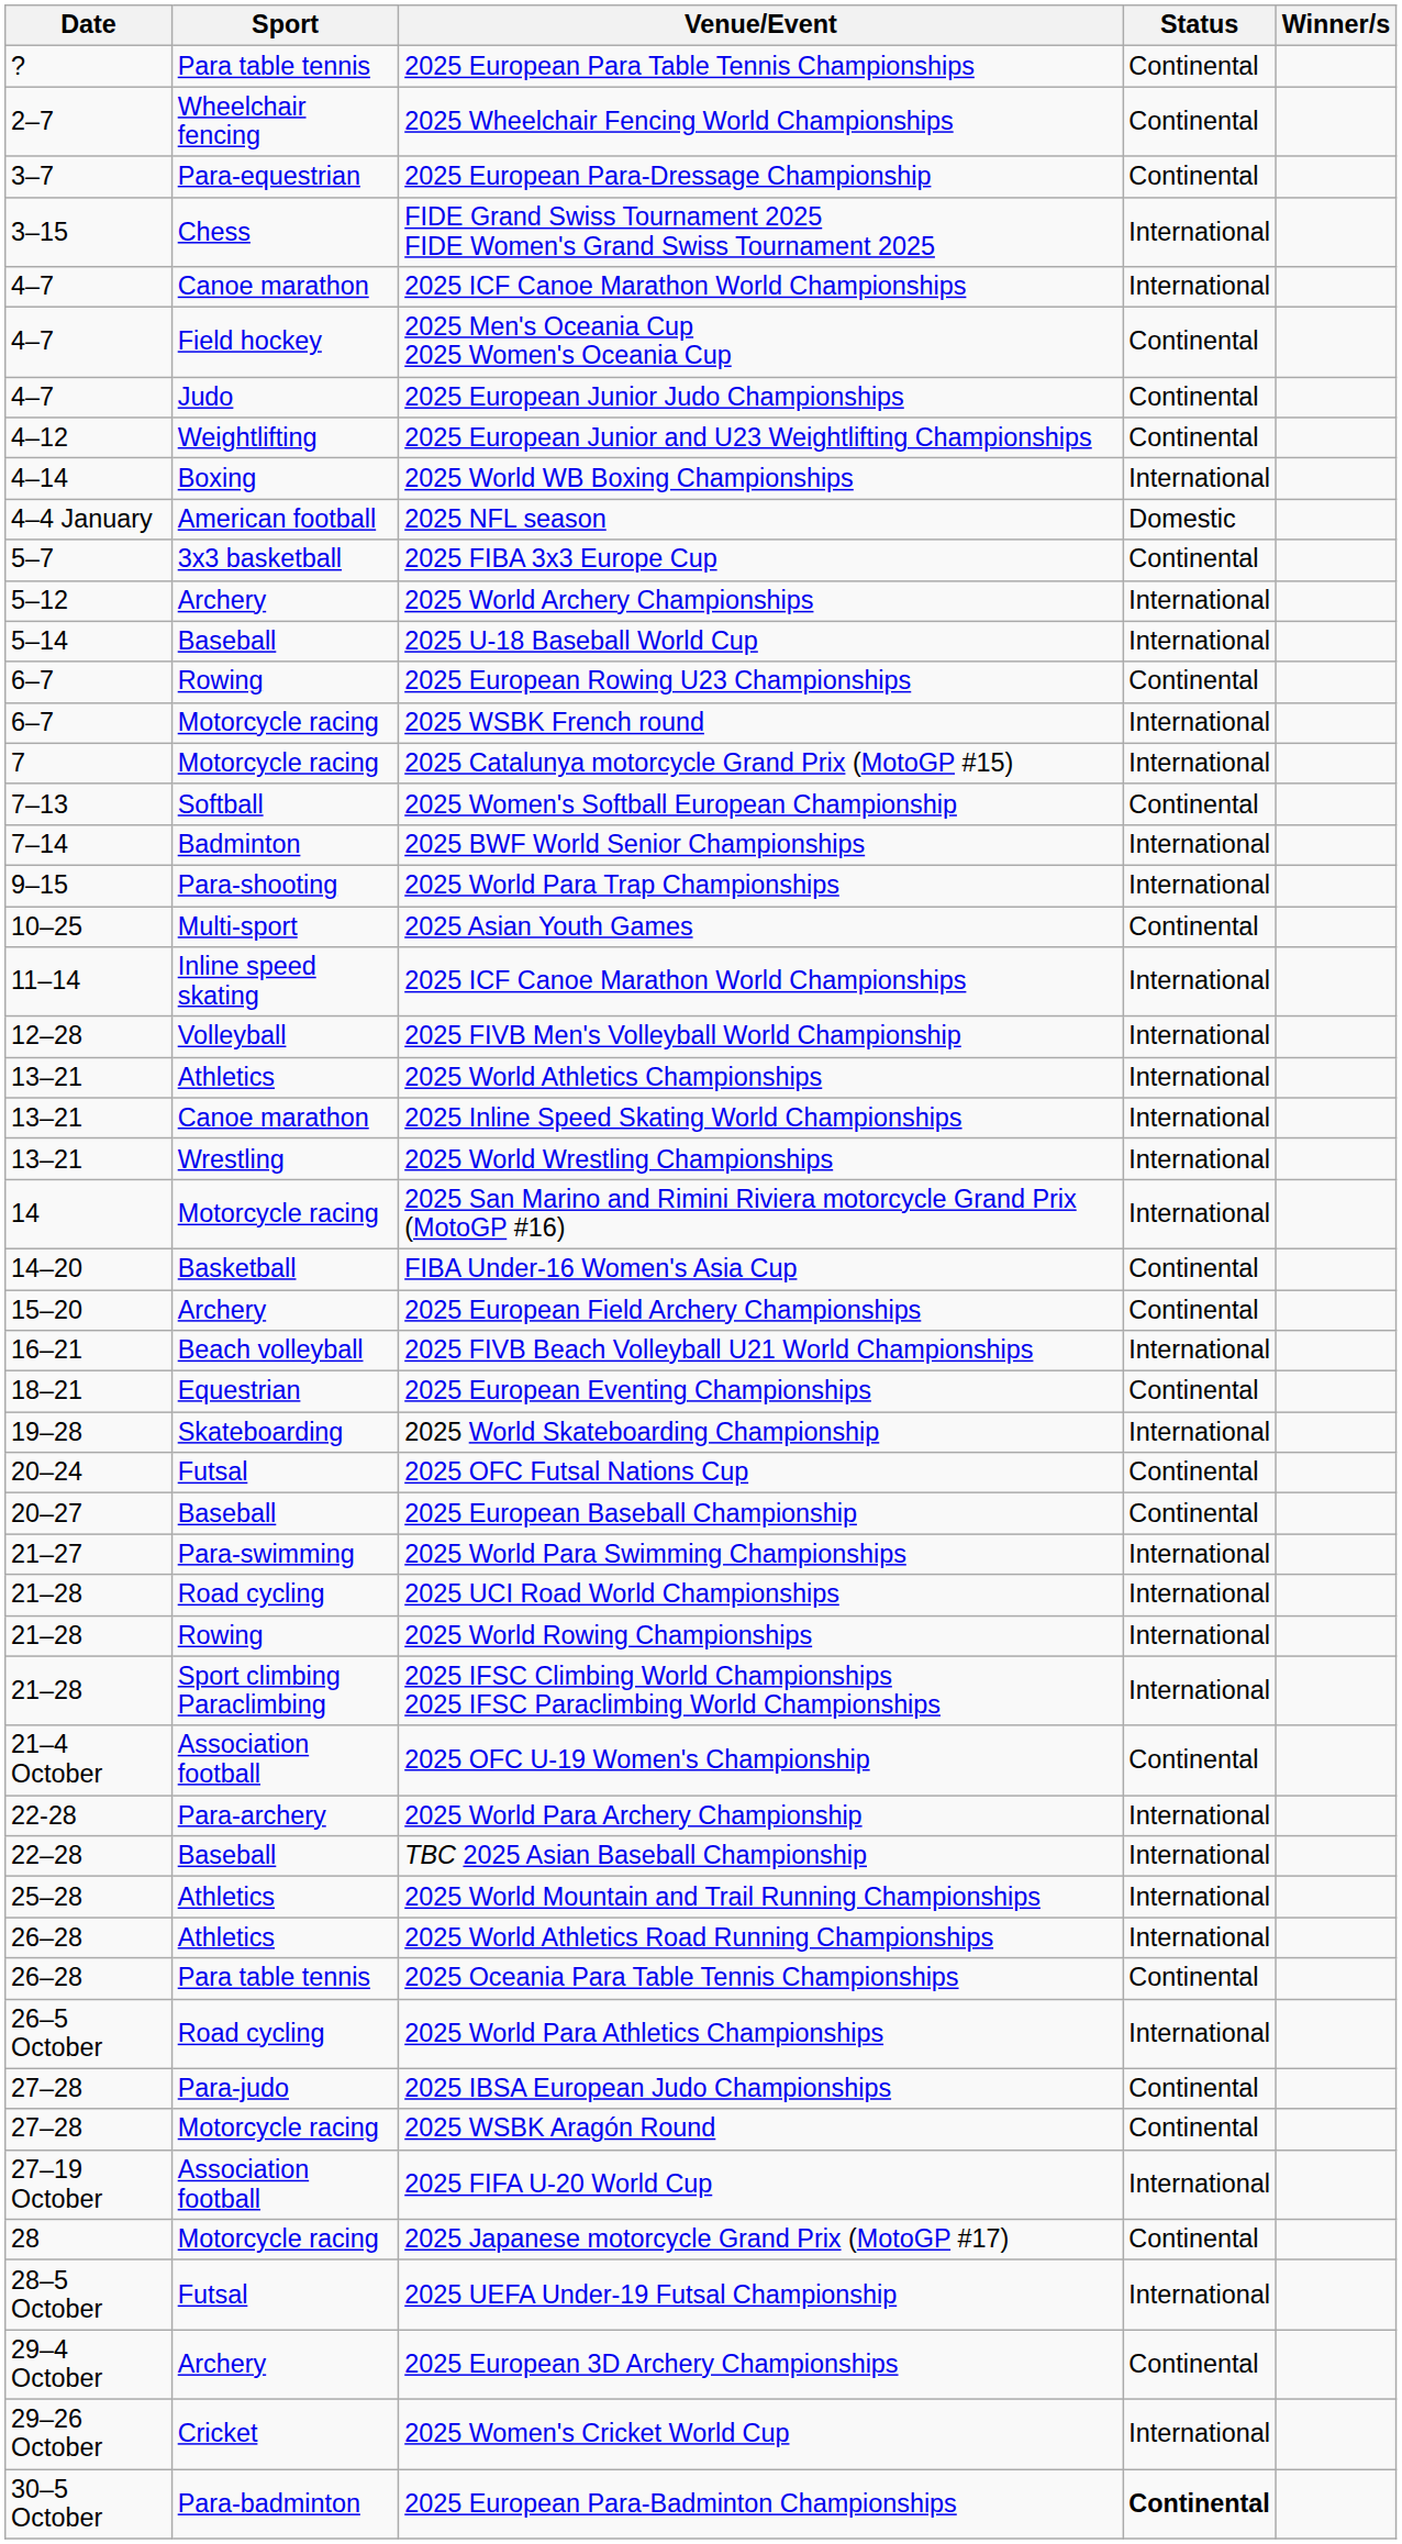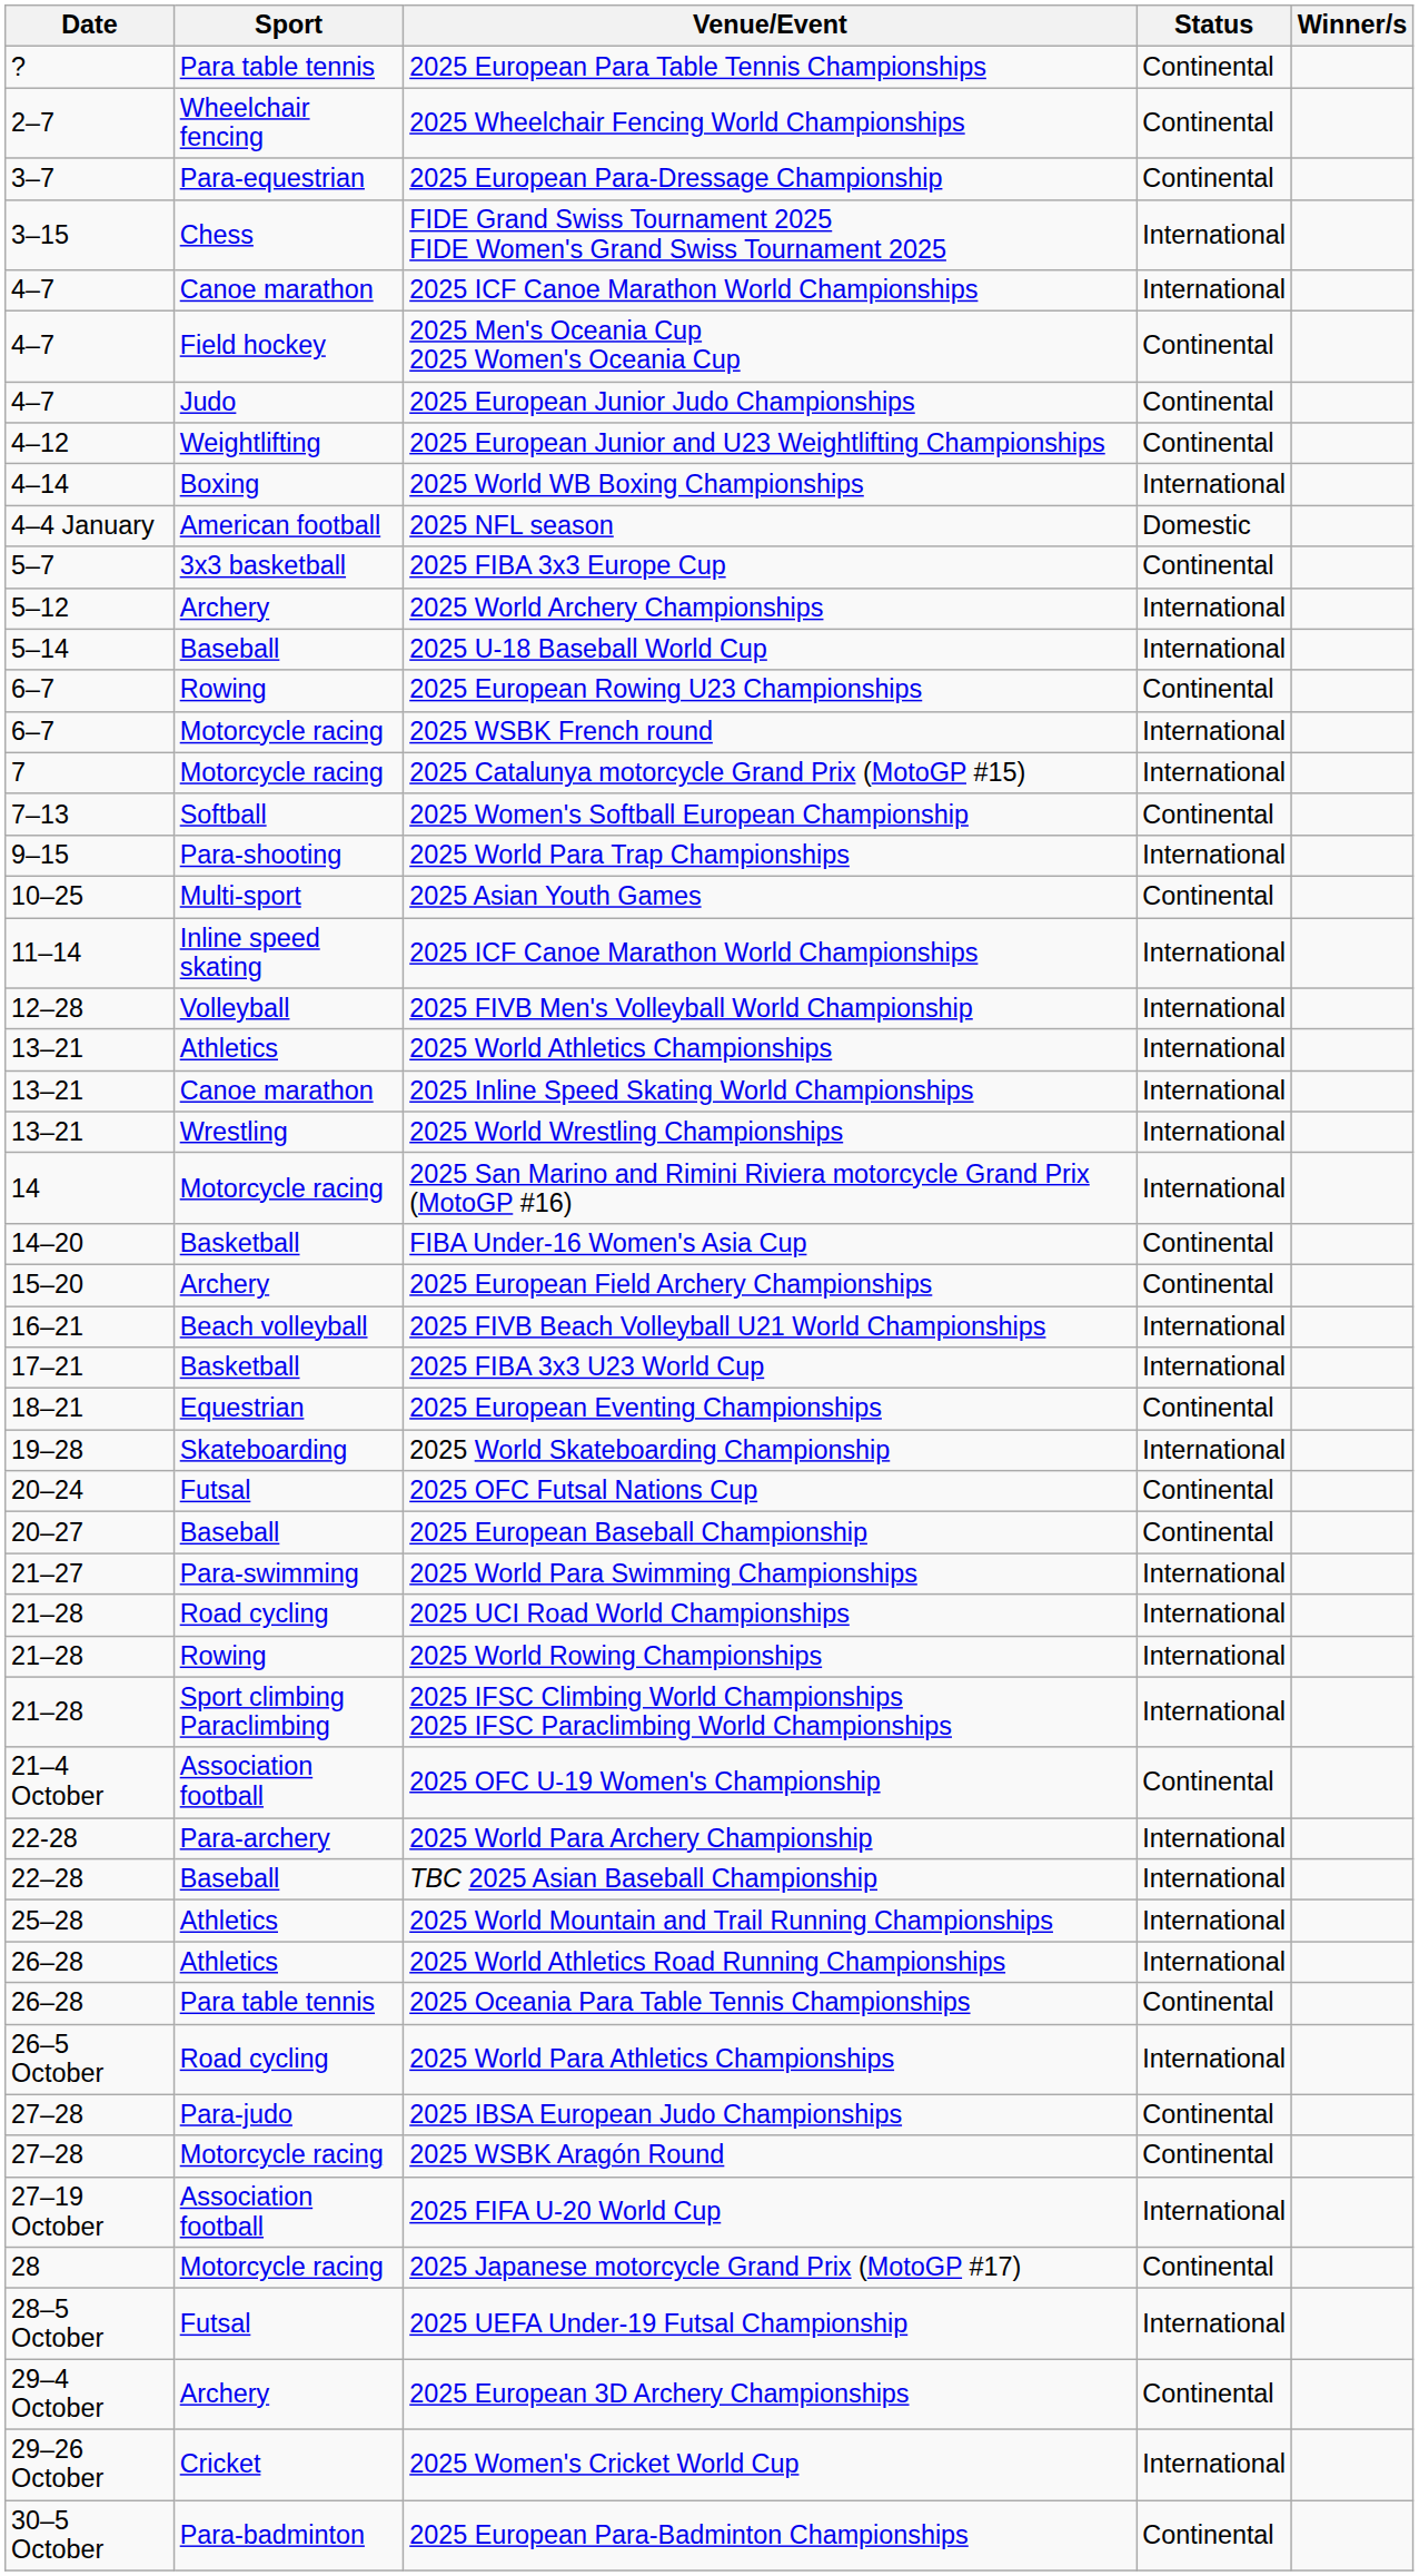 <table class="wikitable source">
 <tr>
 <th>Date</th>
 <th>Sport</th>
 <th>Venue/Event</th>
 <th>Status</th>
 <th>Winner/s</th>
 </tr>
 <tr>
 <td>?</td>
 <td><a href='#'>Para table tennis</a></td>
 <td> <a href='#'>2025 European Para Table Tennis Championships</a></td>
 <td>Continental</td>
 <td></td>
 </tr>
 <tr>
 <td>2–7</td>
 <td><a href='#'>Wheelchair fencing</a></td>
 <td> <a href='#'>2025 Wheelchair Fencing World Championships</a></td>
 <td>Continental</td>
 <td></td>
 </tr>
 <tr>
 <td>3–7</td>
 <td><a href='#'>Para-equestrian</a></td>
 <td> <a href='#'>2025 European Para-Dressage Championship</a></td>
 <td>Continental</td>
 <td></td>
 </tr>
 <tr>
 <td>3–15</td>
 <td><a href='#'>Chess</a></td>
 <td> <a href='#'>FIDE Grand Swiss Tournament 2025</a><br> <a href='#'>FIDE Women's Grand Swiss Tournament 2025</a></td>
 <td>International</td>
 <td></td>
 </tr>
 <tr>
 <td>4–7</td>
 <td><a href='#'>Canoe marathon</a></td>
 <td> <a href='#'>2025 ICF Canoe Marathon World Championships</a></td>
 <td>International</td>
 <td></td>
 </tr>
 <tr>
 <td>4–7</td>
 <td><a href='#'>Field hockey</a></td>
 <td> <a href='#'>2025 Men's Oceania Cup</a><br> <a href='#'>2025 Women's Oceania Cup</a></td>
 <td>Continental</td>
 <td></td>
 </tr>
 <tr>
 <td>4–7</td>
 <td><a href='#'>Judo</a></td>
 <td> <a href='#'>2025 European Junior Judo Championships</a></td>
 <td>Continental</td>
 <td></td>
 </tr>
 <tr>
 <td>4–12</td>
 <td><a href='#'>Weightlifting</a></td>
 <td> <a href='#'>2025 European Junior and U23 Weightlifting Championships</a></td>
 <td>Continental</td>
 <td></td>
 </tr>
 <tr>
 <td>4–14</td>
 <td><a href='#'>Boxing</a></td>
 <td> <a href='#'>2025 World WB Boxing Championships</a></td>
 <td>International</td>
 <td></td>
 </tr>
 <tr>
 <td>4–4 January</td>
 <td><a href='#'>American football</a></td>
 <td> <a href='#'>2025 NFL season</a></td>
 <td>Domestic</td>
 <td></td>
 </tr>
 <tr>
 <td>5–7</td>
 <td><a href='#'>3x3 basketball</a></td>
 <td> <a href='#'>2025 FIBA 3x3 Europe Cup</a></td>
 <td>Continental</td>
 <td></td>
 </tr>
 <tr>
 <td>5–12</td>
 <td><a href='#'>Archery</a></td>
 <td> <a href='#'>2025 World Archery Championships</a></td>
 <td>International</td>
 <td></td>
 </tr>
 <tr>
 <td>5–14</td>
 <td><a href='#'>Baseball</a></td>
 <td> <a href='#'>2025 U-18 Baseball World Cup</a></td>
 <td>International</td>
 <td></td>
 </tr>
 <tr>
 <td>6–7</td>
 <td><a href='#'>Rowing</a></td>
 <td> <a href='#'>2025 European Rowing U23 Championships</a></td>
 <td>Continental</td>
 <td></td>
 </tr>
 <tr>
 <td>6–7</td>
 <td><a href='#'>Motorcycle racing</a></td>
 <td> <a href='#'>2025 WSBK French round</a></td>
 <td>International</td>
 <td></td>
 </tr>
 <tr>
 <td>7</td>
 <td><a href='#'>Motorcycle racing</a></td>
 <td> <a href='#'>2025 Catalunya motorcycle Grand Prix</a> (<a href='#'>MotoGP</a> #15)</td>
 <td>International</td>
 <td></td>
 </tr>
 <tr>
 <td>7–13</td>
 <td><a href='#'>Softball</a></td>
 <td> <a href='#'>2025 Women's Softball European Championship</a></td>
 <td>Continental</td>
 <td></td>
 </tr>
 <tr>
-<td>7–14</td>
-<td><a href='#'>Badminton</a></td>
-<td> <a href='#'>2025 BWF World Senior Championships</a></td>
-<td>International</td>
-<td></td>
-</tr>
-<tr>
 <td>9–15</td>
 <td><a href='#'>Para-shooting</a></td>
 <td> <a href='#'>2025 World Para Trap Championships</a></td>
 <td>International</td>
 <td></td>
 </tr>
 <tr>
 <td>10–25</td>
 <td><a href='#'>Multi-sport</a></td>
 <td> <a href='#'>2025 Asian Youth Games</a></td>
 <td>Continental</td>
 <td></td>
 </tr>
 <tr>
 <td>11–14</td>
 <td><a href='#'>Inline speed skating</a></td>
 <td> <a href='#'>2025 ICF Canoe Marathon World Championships</a></td>
 <td>International</td>
 <td></td>
 </tr>
 <tr>
 <td>12–28</td>
 <td><a href='#'>Volleyball</a></td>
 <td> <a href='#'>2025 FIVB Men's Volleyball World Championship</a></td>
 <td>International</td>
 <td></td>
 </tr>
 <tr>
 <td>13–21</td>
 <td><a href='#'>Athletics</a></td>
 <td> <a href='#'>2025 World Athletics Championships</a></td>
 <td>International</td>
 <td></td>
 </tr>
 <tr>
 <td>13–21</td>
 <td><a href='#'>Canoe marathon</a></td>
 <td> <a href='#'>2025 Inline Speed Skating World Championships</a></td>
 <td>International</td>
 <td></td>
 </tr>
 <tr>
 <td>13–21</td>
 <td><a href='#'>Wrestling</a></td>
 <td> <a href='#'>2025 World Wrestling Championships</a></td>
 <td>International</td>
 <td></td>
 </tr>
 <tr>
 <td>14</td>
 <td><a href='#'>Motorcycle racing</a></td>
 <td> <a href='#'>2025 San Marino and Rimini Riviera motorcycle Grand Prix</a> (<a href='#'>MotoGP</a> #16)</td>
 <td>International</td>
 <td></td>
 </tr>
 <tr>
 <td>14–20</td>
 <td><a href='#'>Basketball</a></td>
 <td> <a href='#'>FIBA Under-16 Women's Asia Cup</a></td>
 <td>Continental</td>
 <td></td>
 </tr>
 <tr>
 <td>15–20</td>
 <td><a href='#'>Archery</a></td>
 <td> <a href='#'>2025 European Field Archery Championships</a></td>
 <td>Continental</td>
 <td></td>
 </tr>
 <tr>
 <td>16–21</td>
 <td><a href='#'>Beach volleyball</a></td>
 <td> <a href='#'>2025 FIVB Beach Volleyball U21 World Championships</a></td>
+<td>International</td>
+<td></td>
+</tr>
+<tr>
+<td>17–21</td>
+<td><a href='#'>Basketball</a></td>
+<td> <a href='#'>2025 FIBA 3x3 U23 World Cup</a></td>
 <td>International</td>
 <td></td>
 </tr>
 <tr>
 <td>18–21</td>
 <td><a href='#'>Equestrian</a></td>
 <td> <a href='#'>2025 European Eventing Championships</a></td>
 <td>Continental</td>
 <td></td>
 </tr>
 <tr>
 <td>19–28</td>
 <td><a href='#'>Skateboarding</a></td>
 <td> 2025 <a href='#'>World Skateboarding Championship</a></td>
 <td>International</td>
 <td></td>
 </tr>
 <tr>
 <td>20–24</td>
 <td><a href='#'>Futsal</a></td>
 <td> <a href='#'>2025 OFC Futsal Nations Cup</a></td>
 <td>Continental</td>
 <td></td>
 </tr>
 <tr>
 <td>20–27</td>
 <td><a href='#'>Baseball</a></td>
 <td> <a href='#'>2025 European Baseball Championship</a></td>
 <td>Continental</td>
 <td></td>
 </tr>
 <tr>
 <td>21–27</td>
 <td><a href='#'>Para-swimming</a></td>
 <td> <a href='#'>2025 World Para Swimming Championships</a></td>
 <td>International</td>
 <td></td>
 </tr>
 <tr>
 <td>21–28</td>
 <td><a href='#'>Road cycling</a></td>
 <td> <a href='#'>2025 UCI Road World Championships</a></td>
 <td>International</td>
 <td></td>
 </tr>
 <tr>
 <td>21–28</td>
 <td><a href='#'>Rowing</a></td>
 <td> <a href='#'>2025 World Rowing Championships</a></td>
 <td>International</td>
 <td></td>
 </tr>
 <tr>
 <td>21–28</td>
 <td><a href='#'>Sport climbing</a><br><a href='#'>Paraclimbing</a></td>
 <td> <a href='#'>2025 IFSC Climbing World Championships</a><br> <a href='#'>2025 IFSC Paraclimbing World Championships</a></td>
 <td>International</td>
 <td></td>
 </tr>
 <tr>
 <td>21–4 October</td>
 <td><a href='#'>Association football</a></td>
 <td> <a href='#'>2025 OFC U-19 Women's Championship</a></td>
 <td>Continental</td>
 <td></td>
 </tr>
 <tr>
 <td>22-28</td>
 <td><a href='#'>Para-archery</a></td>
 <td> <a href='#'>2025 World Para Archery Championship</a></td>
 <td>International</td>
 <td></td>
 </tr>
 <tr>
 <td>22–28</td>
 <td><a href='#'>Baseball</a></td>
 <td><em>TBC</em> <a href='#'>2025 Asian Baseball Championship</a></td>
 <td>International</td>
 <td></td>
 </tr>
 <tr>
 <td>25–28</td>
 <td><a href='#'>Athletics</a></td>
 <td> <a href='#'>2025 World Mountain and Trail Running Championships</a></td>
 <td>International</td>
 <td></td>
 </tr>
 <tr>
 <td>26–28</td>
 <td><a href='#'>Athletics</a></td>
 <td> <a href='#'>2025 World Athletics Road Running Championships</a></td>
 <td>International</td>
 <td></td>
 </tr>
 <tr>
 <td>26–28</td>
 <td><a href='#'>Para table tennis</a></td>
 <td> <a href='#'>2025 Oceania Para Table Tennis Championships</a></td>
 <td>Continental</td>
 <td></td>
 </tr>
 <tr>
 <td>26–5 October</td>
 <td><a href='#'>Road cycling</a></td>
 <td> <a href='#'>2025 World Para Athletics Championships</a></td>
 <td>International</td>
 <td></td>
 </tr>
 <tr>
 <td>27–28</td>
 <td><a href='#'>Para-judo</a></td>
 <td> <a href='#'>2025 IBSA European Judo Championships</a></td>
 <td>Continental</td>
 <td></td>
 </tr>
 <tr>
 <td>27–28</td>
 <td><a href='#'>Motorcycle racing</a></td>
 <td> <a href='#'>2025 WSBK  Aragón Round</a></td>
 <td>Continental</td>
 <td></td>
 </tr>
 <tr>
 <td>27–19 October</td>
 <td><a href='#'>Association football</a></td>
 <td> <a href='#'>2025 FIFA U-20 World Cup</a></td>
 <td>International</td>
 <td></td>
 </tr>
 <tr>
 <td>28</td>
 <td><a href='#'>Motorcycle racing</a></td>
 <td> <a href='#'>2025 Japanese motorcycle Grand Prix</a> (<a href='#'>MotoGP</a> #17)</td>
 <td>Continental</td>
 <td></td>
 </tr>
 <tr>
 <td>28–5 October</td>
 <td><a href='#'>Futsal</a></td>
 <td> <a href='#'>2025 UEFA Under-19 Futsal Championship</a></td>
 <td>International</td>
 <td></td>
 </tr>
 <tr>
 <td>29–4 October</td>
 <td><a href='#'>Archery</a></td>
 <td> <a href='#'>2025 European 3D Archery Championships</a></td>
 <td>Continental</td>
 <td></td>
 </tr>
 <tr>
 <td>29–26 October</td>
 <td><a href='#'>Cricket</a></td>
 <td> <a href='#'>2025 Women's Cricket World Cup</a></td>
 <td>International</td>
 <td></td>
 </tr>
 <tr>
 <td>30–5 October</td>
 <td><a href='#'>Para-badminton</a></td>
 <td> <a href='#'>2025 European Para-Badminton Championships</a></td>
-<td><strong>Continental</strong></td>
+<td>Continental</td>
 <td></td>
 </tr>
 </table>
